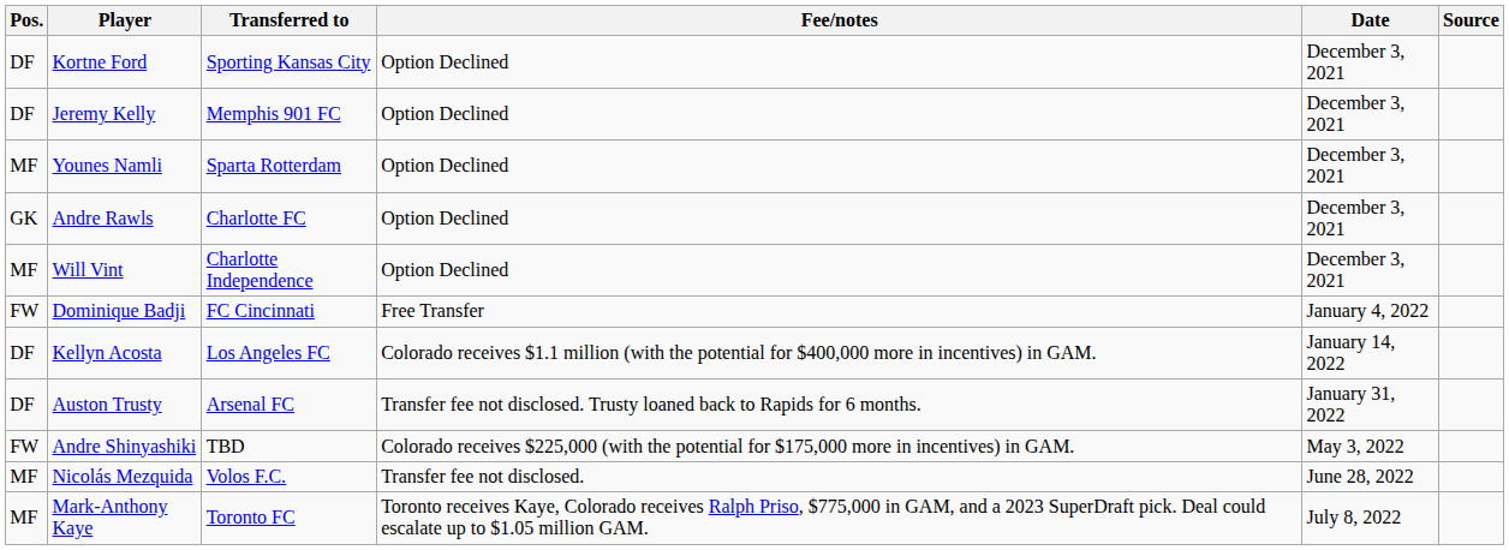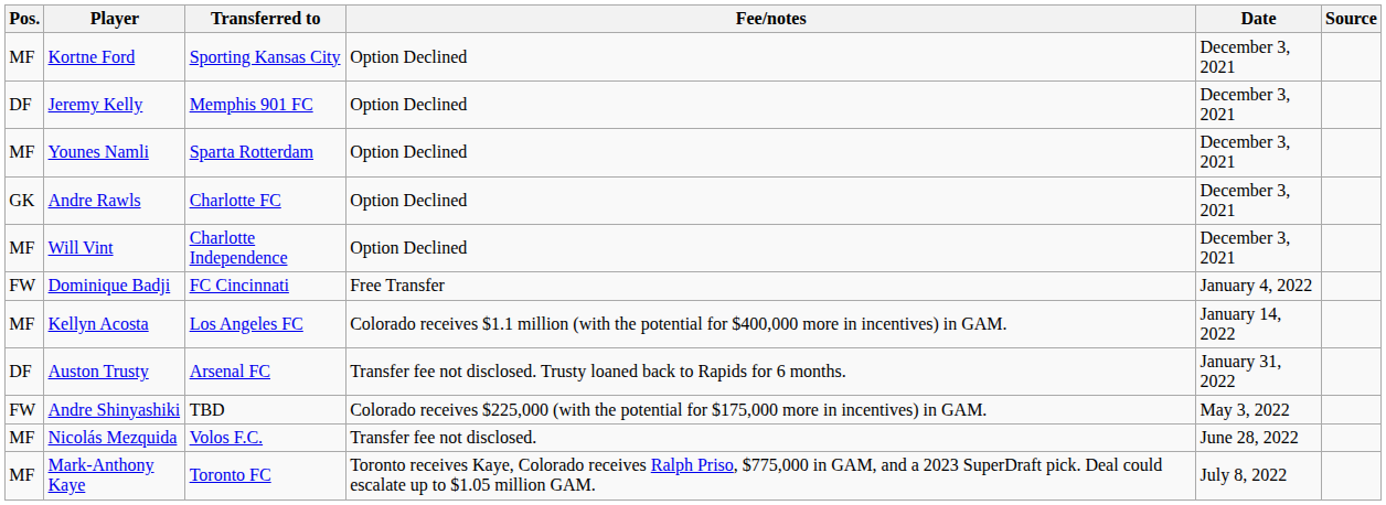 <table class="wikitable sortable" style="text-align:left">
 <tr>
 <th><strong>Pos.</strong></th>
 <th><strong>Player</strong></th>
 <th><strong>Transferred to</strong></th>
 <th><strong>Fee/notes</strong></th>
 <th><strong>Date</strong></th>
 <th><strong>Source</strong></th>
 </tr>
 <tr>
-<td>DF</td>
+<td>MF</td>
 <td> <a href='#'>Kortne Ford</a></td>
 <td> <a href='#'>Sporting Kansas City</a></td>
 <td>Option Declined</td>
 <td>December 3, 2021</td>
 <td></td>
 </tr>
 <tr>
 <td>DF</td>
 <td> <a href='#'>Jeremy Kelly</a></td>
 <td> <a href='#'>Memphis 901 FC</a></td>
 <td>Option Declined</td>
 <td>December 3, 2021</td>
 <td></td>
 </tr>
 <tr>
 <td>MF</td>
 <td> <a href='#'>Younes Namli</a></td>
 <td> <a href='#'>Sparta Rotterdam</a></td>
 <td>Option Declined</td>
 <td>December 3, 2021</td>
 <td></td>
 </tr>
 <tr>
 <td>GK</td>
 <td> <a href='#'>Andre Rawls</a></td>
 <td> <a href='#'>Charlotte FC</a></td>
 <td>Option Declined</td>
 <td>December 3, 2021</td>
 <td></td>
 </tr>
 <tr>
 <td>MF</td>
 <td> <a href='#'>Will Vint</a></td>
 <td> <a href='#'>Charlotte Independence</a></td>
 <td>Option Declined</td>
 <td>December 3, 2021</td>
 <td></td>
 </tr>
 <tr>
 <td>FW</td>
 <td> <a href='#'>Dominique Badji</a></td>
 <td> <a href='#'>FC Cincinnati</a></td>
 <td>Free Transfer</td>
 <td>January 4, 2022</td>
 <td></td>
 </tr>
 <tr>
-<td>DF</td>
+<td>MF</td>
 <td> <a href='#'>Kellyn Acosta</a></td>
 <td> <a href='#'>Los Angeles FC</a></td>
 <td>Colorado receives $1.1 million (with the potential for $400,000 more in incentives) in GAM.</td>
 <td>January 14, 2022</td>
 <td></td>
 </tr>
 <tr>
 <td>DF</td>
 <td> <a href='#'>Auston Trusty</a></td>
 <td> <a href='#'>Arsenal FC</a></td>
 <td>Transfer fee not disclosed. Trusty loaned back to Rapids for 6 months.</td>
 <td>January 31, 2022</td>
 <td></td>
 </tr>
 <tr>
 <td>FW</td>
 <td> <a href='#'>Andre Shinyashiki</a></td>
 <td>TBD</td>
 <td>Colorado receives $225,000 (with the potential for $175,000 more in incentives) in GAM.</td>
 <td>May 3, 2022</td>
 <td></td>
 </tr>
 <tr>
 <td>MF</td>
 <td> <a href='#'>Nicolás Mezquida</a></td>
 <td> <a href='#'>Volos F.C.</a></td>
 <td>Transfer fee not disclosed.</td>
 <td>June 28, 2022</td>
 <td></td>
 </tr>
 <tr>
 <td>MF</td>
 <td> <a href='#'>Mark-Anthony Kaye</a></td>
 <td> <a href='#'>Toronto FC</a></td>
 <td>Toronto receives Kaye, Colorado receives <a href='#'>Ralph Priso</a>, $775,000 in GAM, and a 2023 SuperDraft pick. Deal could escalate up to $1.05 million GAM.</td>
 <td>July 8, 2022</td>
 <td></td>
 </tr>
 </table>
